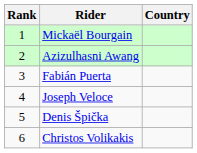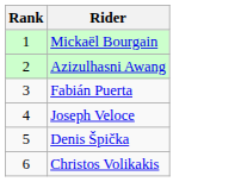 <table class="wikitable sortable" style="font-size:95%" style="width:25em;">
 <tr>
 <th>Rank</th>
 <th>Rider</th>
-<th>Country</th>
 </tr>
 <tr bgcolor=ccffcc>
 <td align=center>1</td>
 <td><a href='#'>Mickaël Bourgain</a></td>
-<td></td>
 </tr>
 <tr bgcolor=ccffcc>
 <td align=center>2</td>
 <td><a href='#'>Azizulhasni Awang</a></td>
-<td></td>
 </tr>
 <tr>
 <td align=center>3</td>
 <td><a href='#'>Fabián Puerta</a></td>
-<td></td>
 </tr>
 <tr>
 <td align=center>4</td>
 <td><a href='#'>Joseph Veloce</a></td>
-<td></td>
 </tr>
 <tr>
 <td align=center>5</td>
 <td><a href='#'>Denis Špička</a></td>
-<td></td>
 </tr>
 <tr>
 <td align=center>6</td>
 <td><a href='#'>Christos Volikakis</a></td>
-<td></td>
 </tr>
 </table>
